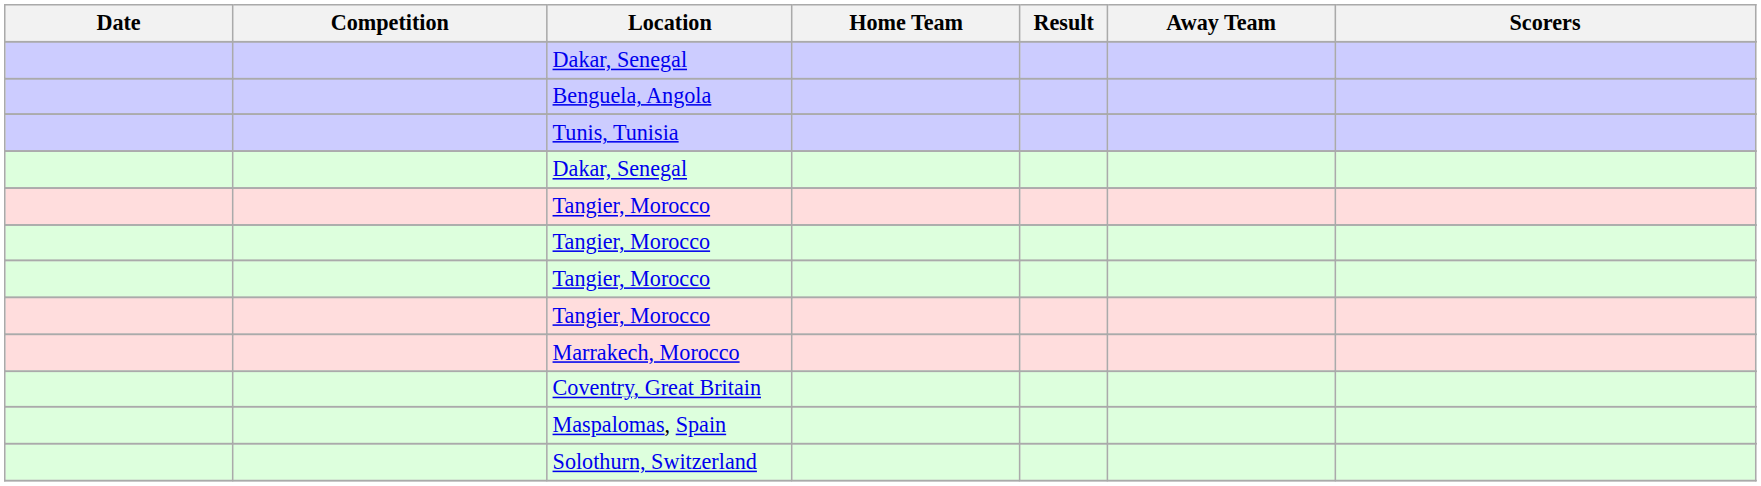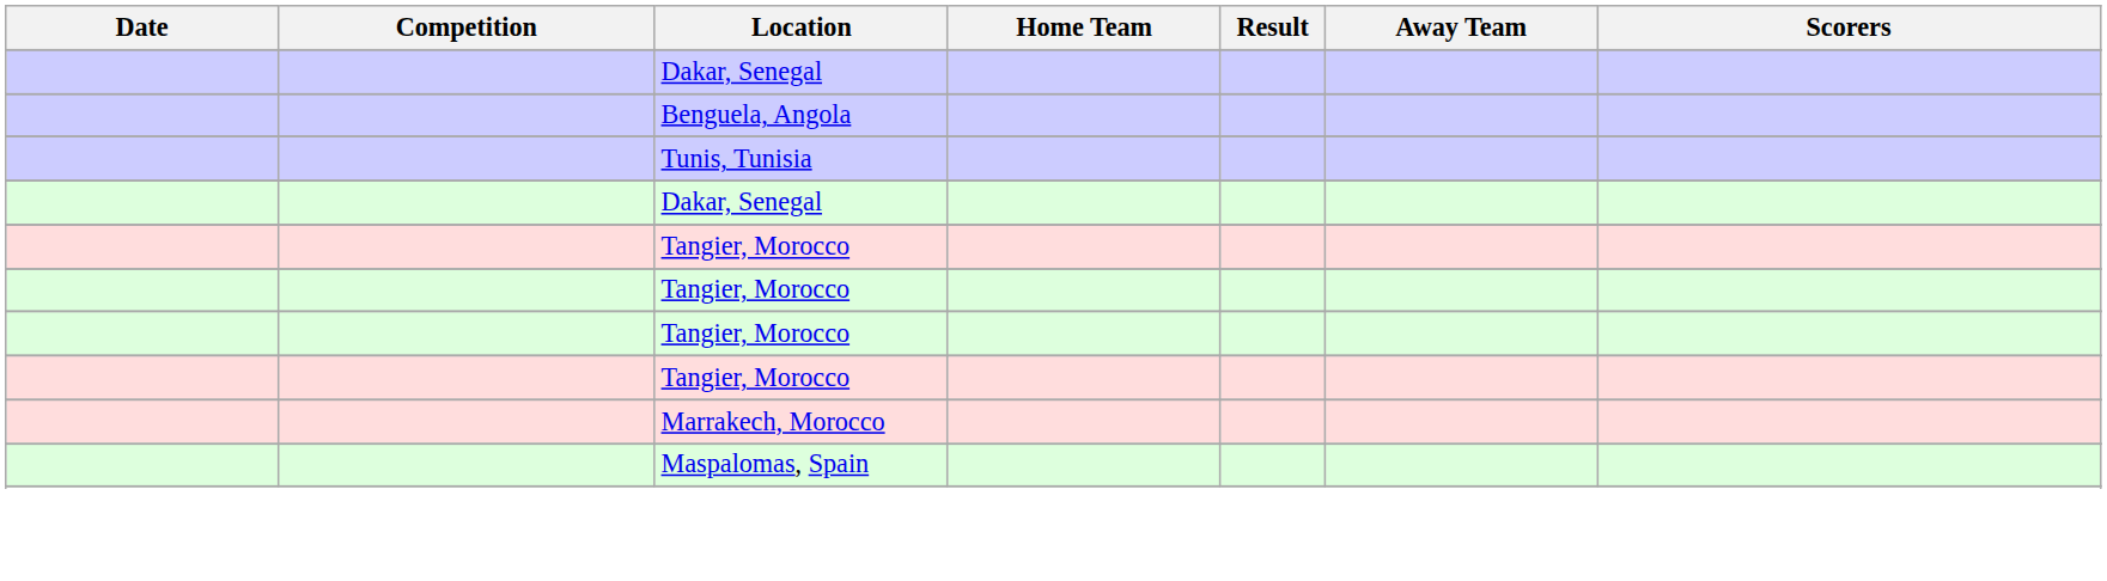 <table class="wikitable" width=90% style="font-size: 90%">
 <tr>
 <th width=13%>Date</th>
 <th width=18%>Competition</th>
 <th width=14%>Location</th>
 <th width=13%>Home Team</th>
 <th width=5%>Result</th>
 <th width=13%>Away Team</th>
 <th width=24%>Scorers</th>
 </tr>
 <tr>
 </tr>
 <tr bgcolor="#ccccff">
 <td></td>
 <td></td>
 <td><a href='#'>Dakar, Senegal</a></td>
 <td></td>
 <td></td>
 <td></td>
 <td></td>
 </tr>
 <tr>
 </tr>
 <tr bgcolor="#ccccff">
 <td></td>
 <td></td>
 <td><a href='#'>Benguela, Angola</a></td>
 <td></td>
 <td></td>
 <td></td>
 <td></td>
 </tr>
 <tr>
 </tr>
 <tr bgcolor="#ccccff">
 <td></td>
 <td></td>
 <td><a href='#'>Tunis, Tunisia</a></td>
 <td></td>
 <td></td>
 <td></td>
 <td></td>
 </tr>
 <tr>
 </tr>
 <tr bgcolor="#ddffdd">
 <td></td>
 <td></td>
 <td><a href='#'>Dakar, Senegal</a></td>
 <td></td>
 <td></td>
 <td></td>
 <td></td>
 </tr>
 <tr>
 </tr>
 <tr bgcolor="#ffdddd">
 <td></td>
 <td></td>
 <td><a href='#'>Tangier, Morocco</a></td>
 <td></td>
 <td></td>
 <td></td>
 <td></td>
 </tr>
 <tr>
 </tr>
 <tr bgcolor="#ddffdd">
 <td></td>
 <td></td>
 <td><a href='#'>Tangier, Morocco</a></td>
 <td></td>
 <td></td>
 <td></td>
 <td></td>
 </tr>
 <tr>
 </tr>
 <tr bgcolor="#ddffdd">
 <td></td>
 <td></td>
 <td><a href='#'>Tangier, Morocco</a></td>
 <td></td>
 <td></td>
 <td></td>
 <td></td>
 </tr>
 <tr>
 </tr>
 <tr bgcolor="#ffdddd">
 <td></td>
 <td></td>
 <td><a href='#'>Tangier, Morocco</a></td>
 <td></td>
 <td></td>
 <td></td>
 <td></td>
 </tr>
 <tr>
 </tr>
 <tr bgcolor="#ffdddd">
 <td></td>
 <td></td>
 <td><a href='#'>Marrakech, Morocco</a></td>
 <td></td>
 <td></td>
 <td></td>
 <td></td>
 </tr>
 <tr>
 </tr>
-<tr bgcolor="#ddffdd">
-<td></td>
-<td></td>
-<td><a href='#'>Coventry, Great Britain</a></td>
-<td></td>
-<td></td>
-<td></td>
-<td></td>
-</tr>
 <tr>
 </tr>
 <tr bgcolor="#ddffdd">
 <td></td>
 <td></td>
 <td><a href='#'>Maspalomas</a>, <a href='#'>Spain</a></td>
 <td></td>
 <td></td>
 <td></td>
 <td></td>
 </tr>
 <tr>
 </tr>
-<tr bgcolor="#ddffdd">
-<td></td>
-<td></td>
-<td><a href='#'>Solothurn, Switzerland</a></td>
-<td></td>
-<td></td>
-<td></td>
-<td></td>
-</tr>
 <tr>
 </tr>
 </table>
